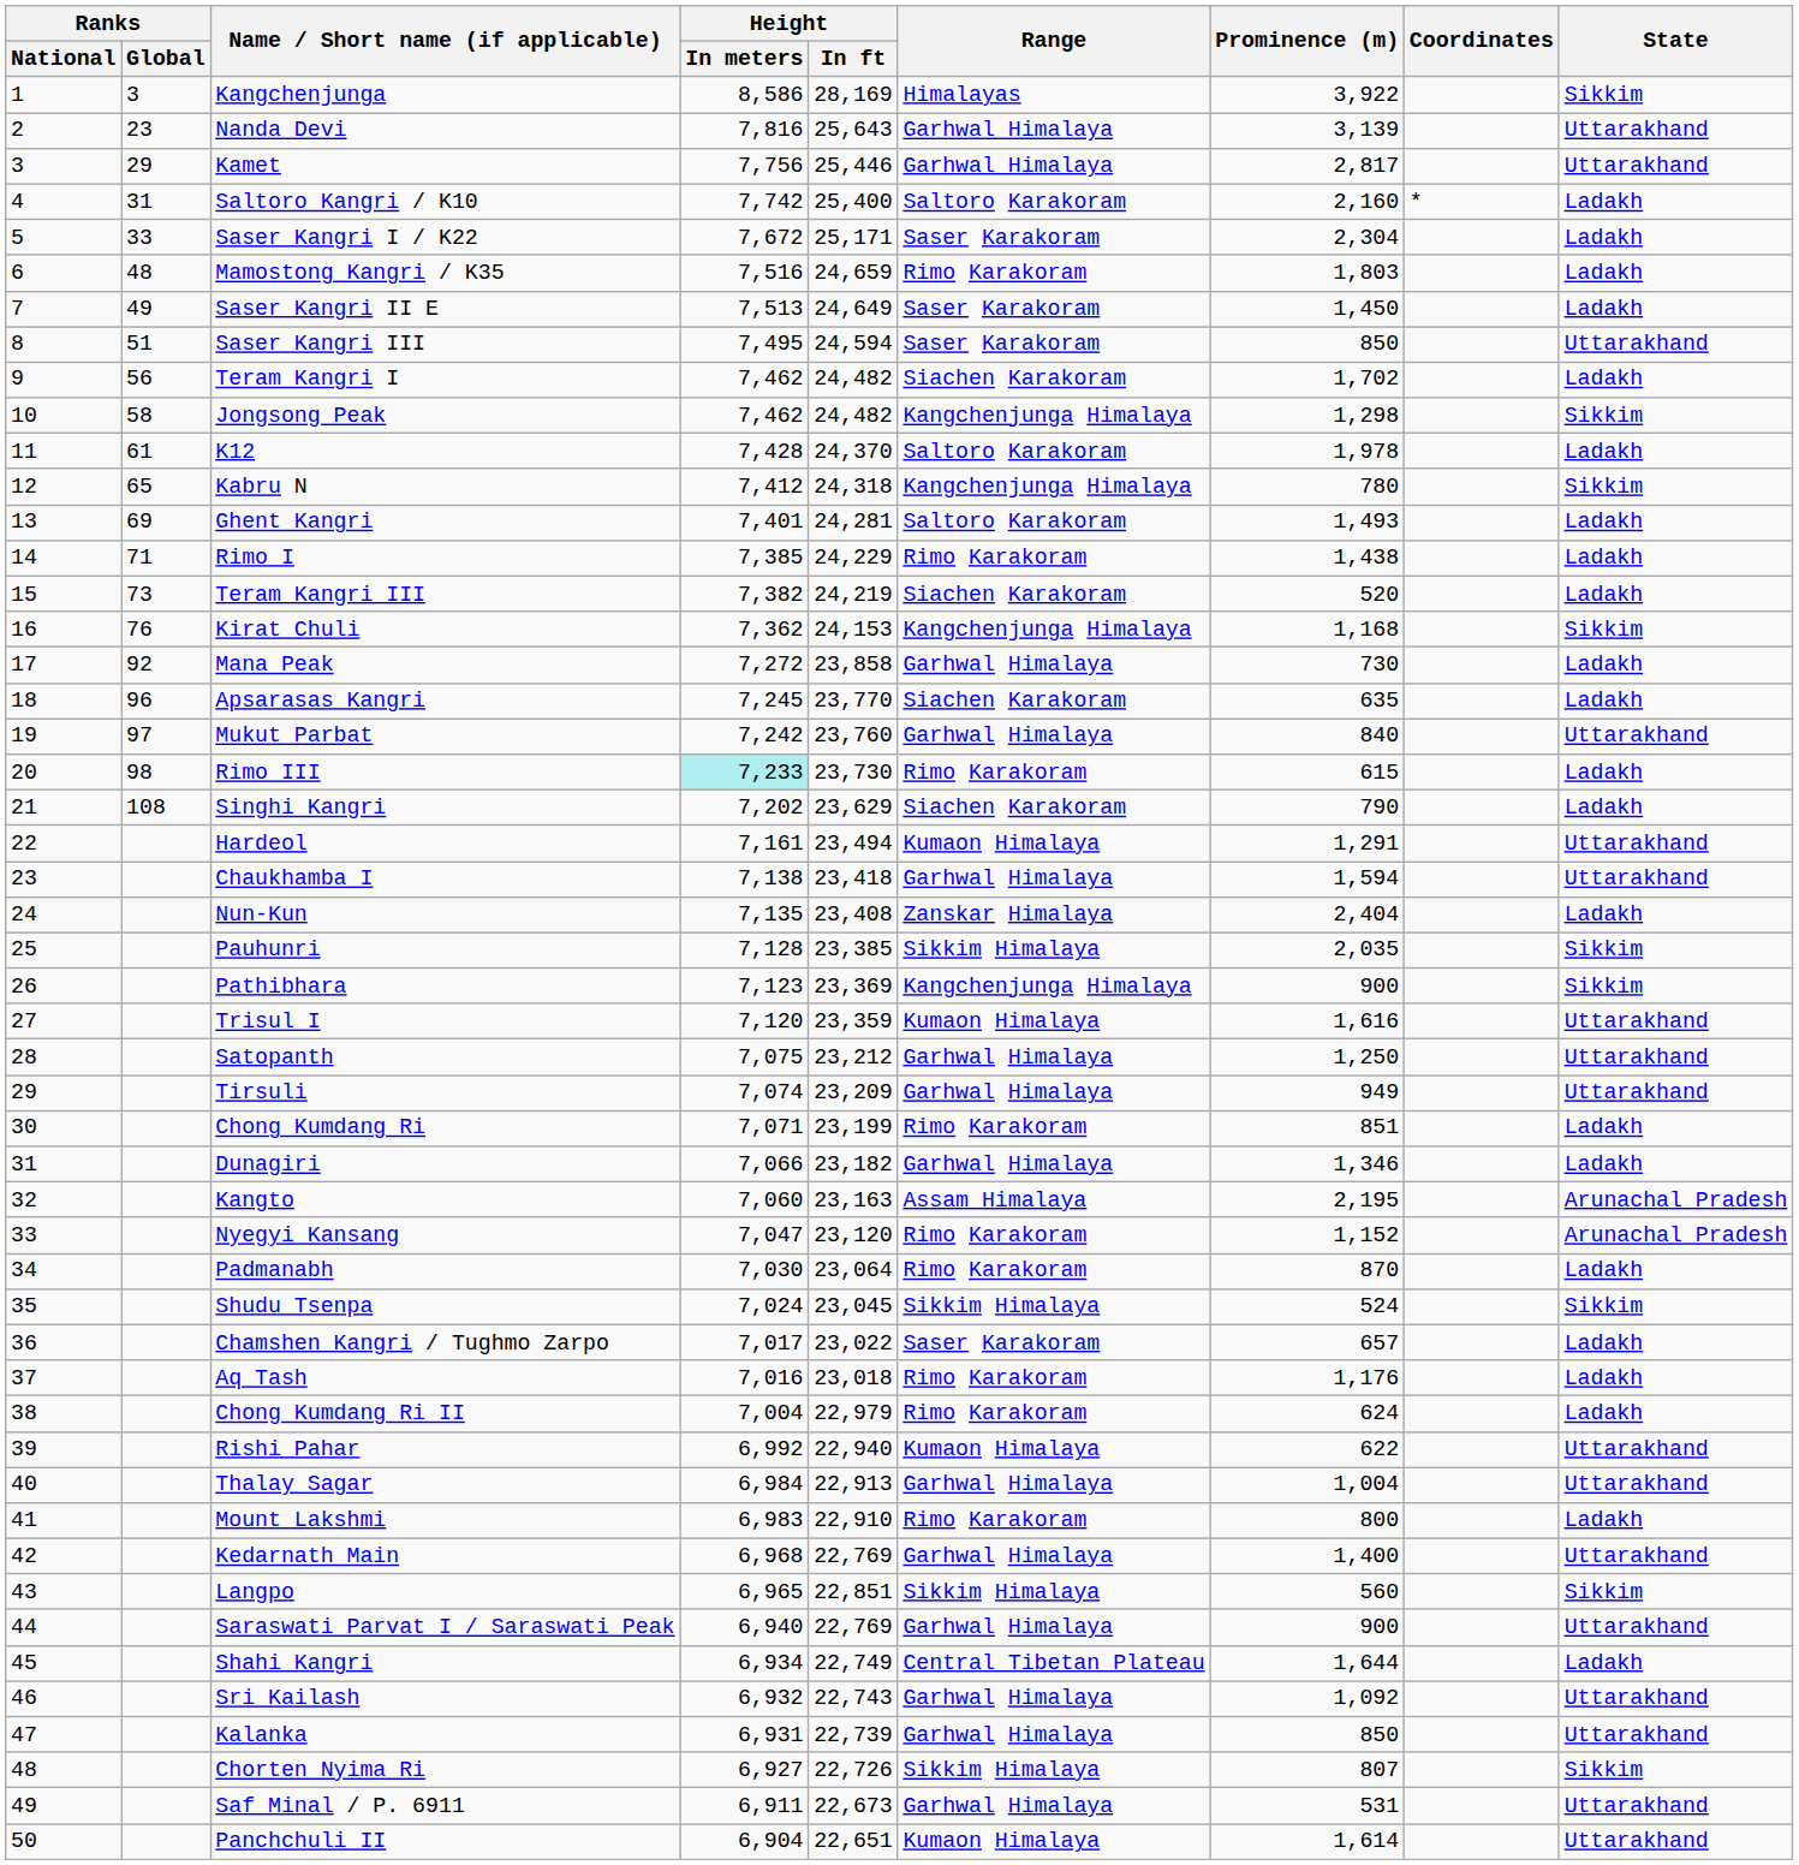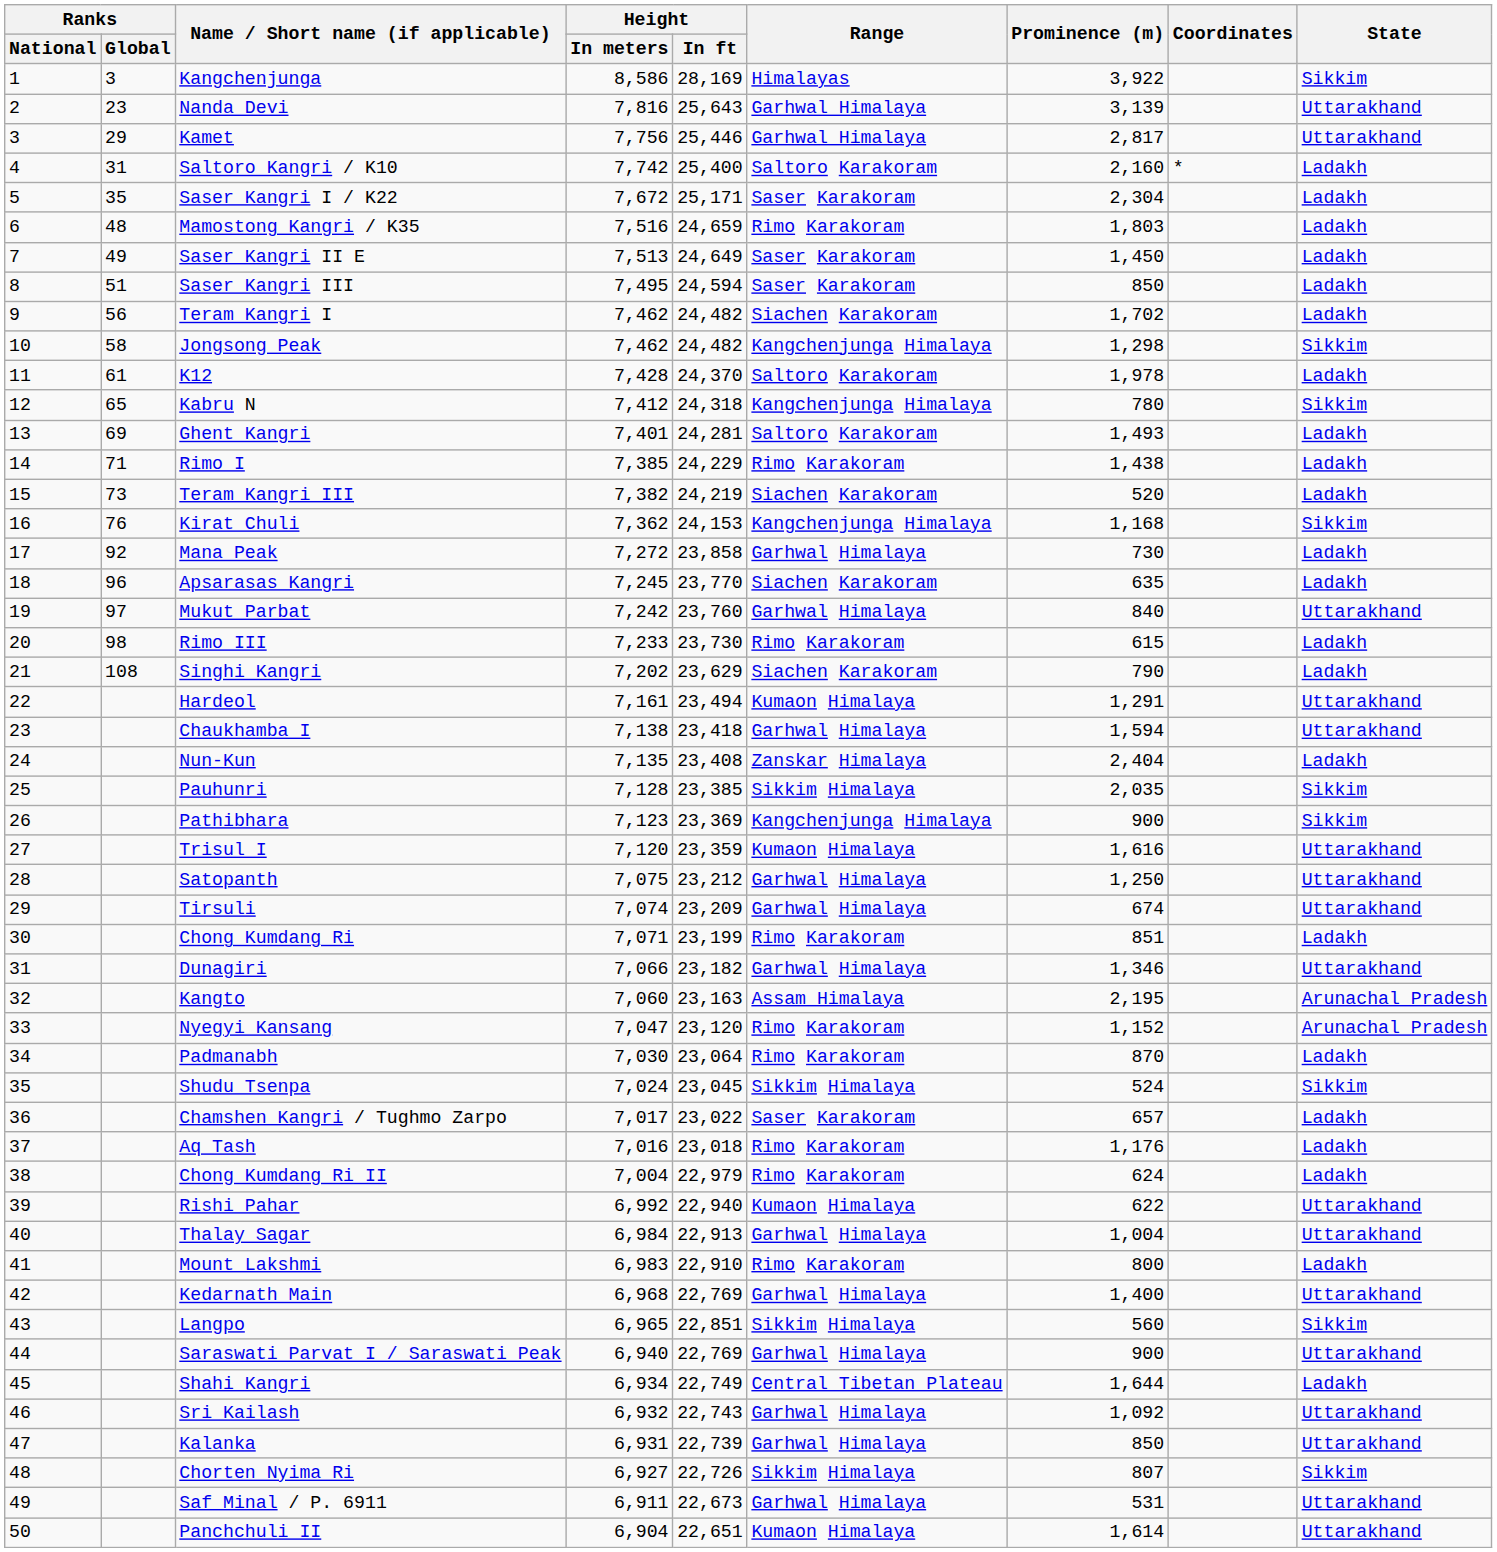 <table class="wikitable sortable sort-under-center col1center col2center col5center col4center col7center hover-highlight" "style="font-size: 100%">
 <tr>
 <th colspan=2>Ranks</th>
 <th rowspan=2>Name  / Short name (if applicable)</th>
 <th colspan=2>Height</th>
 <th rowspan=2>Range</th>
 <th rowspan=2>Prominence (m)</th>
 <th class="unsortable" ! rowspan=2>Coordinates</th>
 <th rowspan=2>State</th>
 </tr>
 <tr>
 <th>National</th>
 <th>Global</th>
 <th>In meters</th>
 <th>In ft</th>
 </tr>
 <tr>
 <td>1</td>
 <td>3</td>
 <td><a href='#'>Kangchenjunga</a></td>
 <td align="right">8,586</td>
 <td align="right">28,169</td>
 <td><a href='#'>Himalayas</a></td>
 <td align="right">3,922</td>
 <td></td>
 <td><a href='#'>Sikkim</a></td>
 </tr>
 <tr>
 <td>2</td>
 <td>23</td>
 <td><a href='#'>Nanda Devi</a></td>
 <td align="right">7,816</td>
 <td align="right">25,643</td>
 <td><a href='#'>Garhwal Himalaya</a></td>
 <td align="right">3,139</td>
 <td></td>
 <td><a href='#'>Uttarakhand</a></td>
 </tr>
 <tr>
 <td>3</td>
 <td>29</td>
 <td><a href='#'>Kamet</a></td>
 <td align="right">7,756</td>
 <td align="right">25,446</td>
 <td><a href='#'>Garhwal Himalaya</a></td>
 <td align="right">2,817</td>
 <td></td>
 <td><a href='#'>Uttarakhand</a></td>
 </tr>
 <tr>
 <td>4</td>
 <td>31</td>
 <td><a href='#'>Saltoro Kangri</a> / K10</td>
 <td align="right">7,742</td>
 <td align="right">25,400</td>
 <td><a href='#'>Saltoro</a> <a href='#'>Karakoram</a></td>
 <td align="right">2,160</td>
 <td> *</td>
 <td><a href='#'>Ladakh</a></td>
 </tr>
 <tr>
 <td>5</td>
-<td>33</td>
+<td>35</td>
 <td><a href='#'>Saser Kangri</a> I / K22</td>
 <td align="right">7,672</td>
 <td align="right">25,171</td>
 <td><a href='#'>Saser</a> <a href='#'>Karakoram</a></td>
 <td align="right">2,304</td>
 <td></td>
 <td><a href='#'>Ladakh</a></td>
 </tr>
 <tr>
 <td>6</td>
 <td>48</td>
 <td><a href='#'>Mamostong Kangri</a> / K35</td>
 <td align="right">7,516</td>
 <td align="right">24,659</td>
 <td><a href='#'>Rimo</a> <a href='#'>Karakoram</a></td>
 <td align="right">1,803</td>
 <td></td>
 <td><a href='#'>Ladakh</a></td>
 </tr>
 <tr>
 <td>7</td>
 <td>49</td>
 <td><a href='#'>Saser Kangri</a> II E</td>
 <td align="right">7,513</td>
 <td align="right">24,649</td>
 <td><a href='#'>Saser</a> <a href='#'>Karakoram</a></td>
 <td align="right">1,450</td>
 <td></td>
 <td><a href='#'>Ladakh</a></td>
 </tr>
 <tr>
 <td>8</td>
 <td>51</td>
 <td><a href='#'>Saser Kangri</a> III</td>
 <td align="right">7,495</td>
 <td align="right">24,594</td>
 <td><a href='#'>Saser</a> <a href='#'>Karakoram</a></td>
 <td align="right">850</td>
 <td></td>
-<td><a href='#'>Uttarakhand</a></td>
+<td><a href='#'>Ladakh</a></td>
 </tr>
 <tr>
 <td>9</td>
 <td>56</td>
 <td><a href='#'>Teram Kangri</a> I</td>
 <td align="right">7,462</td>
 <td align="right">24,482</td>
 <td><a href='#'>Siachen</a> <a href='#'>Karakoram</a></td>
 <td align="right">1,702</td>
 <td></td>
 <td><a href='#'>Ladakh</a></td>
 </tr>
 <tr>
 <td>10</td>
 <td>58</td>
 <td><a href='#'>Jongsong Peak</a></td>
 <td align="right">7,462</td>
 <td align="right">24,482</td>
 <td><a href='#'>Kangchenjunga</a> <a href='#'>Himalaya</a></td>
 <td align="right">1,298</td>
 <td></td>
 <td><a href='#'>Sikkim</a></td>
 </tr>
 <tr>
 <td>11</td>
 <td>61</td>
 <td><a href='#'>K12</a></td>
 <td align="right">7,428</td>
 <td align="right">24,370</td>
 <td><a href='#'>Saltoro</a> <a href='#'>Karakoram</a></td>
 <td align="right">1,978</td>
 <td></td>
 <td><a href='#'>Ladakh</a></td>
 </tr>
 <tr>
 <td>12</td>
 <td>65</td>
 <td><a href='#'>Kabru</a> N</td>
 <td align="right">7,412</td>
 <td align="right">24,318</td>
 <td><a href='#'>Kangchenjunga</a> <a href='#'>Himalaya</a></td>
 <td align="right">780</td>
 <td></td>
 <td><a href='#'>Sikkim</a></td>
 </tr>
 <tr>
 <td>13</td>
 <td>69</td>
 <td><a href='#'>Ghent Kangri</a></td>
 <td align="right">7,401</td>
 <td align="right">24,281</td>
 <td><a href='#'>Saltoro</a> <a href='#'>Karakoram</a></td>
 <td align="right">1,493</td>
 <td></td>
 <td><a href='#'>Ladakh</a></td>
 </tr>
 <tr>
 <td>14</td>
 <td>71</td>
 <td><a href='#'>Rimo I</a></td>
 <td align="right">7,385</td>
 <td align="right">24,229</td>
 <td><a href='#'>Rimo</a> <a href='#'>Karakoram</a></td>
 <td align="right">1,438</td>
 <td></td>
 <td><a href='#'>Ladakh</a></td>
 </tr>
 <tr>
 <td>15</td>
 <td>73</td>
 <td><a href='#'>Teram Kangri III</a></td>
 <td align="right">7,382</td>
 <td align="right">24,219</td>
 <td><a href='#'>Siachen</a> <a href='#'>Karakoram</a></td>
 <td align="right">520</td>
 <td></td>
 <td><a href='#'>Ladakh</a></td>
 </tr>
 <tr>
 <td>16</td>
 <td>76</td>
 <td><a href='#'>Kirat Chuli</a></td>
 <td align="right">7,362</td>
 <td align="right">24,153</td>
 <td><a href='#'>Kangchenjunga</a> <a href='#'>Himalaya</a></td>
 <td align="right">1,168</td>
 <td></td>
 <td><a href='#'>Sikkim</a></td>
 </tr>
 <tr>
 <td>17</td>
 <td>92</td>
 <td><a href='#'>Mana Peak</a></td>
 <td align="right">7,272</td>
 <td align="right">23,858</td>
 <td><a href='#'>Garhwal</a> <a href='#'>Himalaya</a></td>
 <td align="right">730</td>
 <td></td>
 <td><a href='#'>Ladakh</a></td>
 </tr>
 <tr>
 <td>18</td>
 <td>96</td>
 <td><a href='#'>Apsarasas Kangri</a></td>
 <td align="right">7,245</td>
 <td align="right">23,770</td>
 <td><a href='#'>Siachen</a> <a href='#'>Karakoram</a></td>
 <td align="right">635</td>
 <td></td>
 <td><a href='#'>Ladakh</a></td>
 </tr>
 <tr>
 <td>19</td>
 <td>97</td>
 <td><a href='#'>Mukut Parbat</a></td>
 <td align="right">7,242</td>
 <td align="right">23,760</td>
 <td><a href='#'>Garhwal</a> <a href='#'>Himalaya</a></td>
 <td align="right">840</td>
 <td></td>
 <td><a href='#'>Uttarakhand</a></td>
 </tr>
 <tr>
 <td>20</td>
 <td>98</td>
 <td><a href='#'>Rimo III</a></td>
-<td align="right" style="background: paleturquoise;">7,233</td>
+<td align="right">7,233</td>
 <td align="right">23,730</td>
 <td><a href='#'>Rimo</a> <a href='#'>Karakoram</a></td>
 <td align="right">615</td>
 <td></td>
 <td><a href='#'>Ladakh</a></td>
 </tr>
 <tr>
 <td>21</td>
 <td>108</td>
 <td><a href='#'>Singhi Kangri</a></td>
 <td align="right">7,202</td>
 <td align="right">23,629</td>
 <td><a href='#'>Siachen</a> <a href='#'>Karakoram</a></td>
 <td align="right">790</td>
 <td></td>
 <td><a href='#'>Ladakh</a></td>
 </tr>
 <tr>
 <td>22</td>
 <td></td>
 <td><a href='#'>Hardeol</a></td>
 <td align="right">7,161</td>
 <td align="right">23,494</td>
 <td><a href='#'>Kumaon</a> <a href='#'>Himalaya</a></td>
 <td align="right">1,291</td>
 <td></td>
 <td><a href='#'>Uttarakhand</a></td>
 </tr>
 <tr>
 <td>23</td>
 <td></td>
 <td><a href='#'>Chaukhamba I</a></td>
 <td align="right">7,138</td>
 <td align="right">23,418</td>
 <td><a href='#'>Garhwal</a> <a href='#'>Himalaya</a></td>
 <td align="right">1,594</td>
 <td></td>
 <td><a href='#'>Uttarakhand</a></td>
 </tr>
 <tr>
 <td>24</td>
 <td></td>
 <td><a href='#'>Nun-Kun</a></td>
 <td align="right">7,135</td>
 <td align="right">23,408</td>
 <td><a href='#'>Zanskar</a> <a href='#'>Himalaya</a></td>
 <td align="right">2,404</td>
 <td></td>
 <td><a href='#'>Ladakh</a></td>
 </tr>
 <tr>
 <td>25</td>
 <td></td>
 <td><a href='#'>Pauhunri</a></td>
 <td align="right">7,128</td>
 <td align="right">23,385</td>
 <td><a href='#'>Sikkim</a> <a href='#'>Himalaya</a></td>
 <td align="right">2,035</td>
 <td></td>
 <td><a href='#'>Sikkim</a></td>
 </tr>
 <tr>
 <td>26</td>
 <td></td>
 <td><a href='#'>Pathibhara</a></td>
 <td align="right">7,123</td>
 <td align="right">23,369</td>
 <td><a href='#'>Kangchenjunga</a> <a href='#'>Himalaya</a></td>
 <td align="right">900</td>
 <td></td>
 <td><a href='#'>Sikkim</a></td>
 </tr>
 <tr>
 <td>27</td>
 <td></td>
 <td><a href='#'>Trisul I</a></td>
 <td align="right">7,120</td>
 <td align="right">23,359</td>
 <td><a href='#'>Kumaon</a> <a href='#'>Himalaya</a></td>
 <td align="right">1,616</td>
 <td></td>
 <td><a href='#'>Uttarakhand</a></td>
 </tr>
 <tr>
 <td>28</td>
 <td></td>
 <td><a href='#'>Satopanth</a></td>
 <td align="right">7,075</td>
 <td align="right">23,212</td>
 <td><a href='#'>Garhwal</a> <a href='#'>Himalaya</a></td>
 <td align="right">1,250</td>
 <td></td>
 <td><a href='#'>Uttarakhand</a></td>
 </tr>
 <tr>
 <td>29</td>
 <td></td>
 <td><a href='#'>Tirsuli</a></td>
 <td align="right">7,074</td>
 <td align="right">23,209</td>
 <td><a href='#'>Garhwal</a> <a href='#'>Himalaya</a></td>
-<td align="right">949</td>
+<td align="right">674</td>
 <td></td>
 <td><a href='#'>Uttarakhand</a></td>
 </tr>
 <tr>
 <td>30</td>
 <td></td>
 <td><a href='#'>Chong Kumdang Ri</a></td>
 <td align="right">7,071</td>
 <td align="right">23,199</td>
 <td><a href='#'>Rimo</a> <a href='#'>Karakoram</a></td>
 <td align="right">851</td>
 <td></td>
 <td><a href='#'>Ladakh</a></td>
 </tr>
 <tr>
 <td>31</td>
 <td></td>
 <td><a href='#'>Dunagiri</a></td>
 <td align="right">7,066</td>
 <td align="right">23,182</td>
 <td><a href='#'>Garhwal</a> <a href='#'>Himalaya</a></td>
 <td align="right">1,346</td>
 <td></td>
-<td><a href='#'>Ladakh</a></td>
+<td><a href='#'>Uttarakhand</a></td>
 </tr>
 <tr>
 <td>32</td>
 <td></td>
 <td><a href='#'>Kangto</a></td>
 <td align="right">7,060</td>
 <td align="right">23,163</td>
 <td><a href='#'>Assam Himalaya</a></td>
 <td align="right">2,195</td>
 <td></td>
 <td><a href='#'>Arunachal Pradesh</a></td>
 </tr>
 <tr>
 <td>33</td>
 <td></td>
 <td><a href='#'>Nyegyi Kansang</a></td>
 <td align="right">7,047</td>
 <td align="right">23,120</td>
 <td><a href='#'>Rimo</a> <a href='#'>Karakoram</a></td>
 <td align="right">1,152</td>
 <td></td>
 <td><a href='#'>Arunachal Pradesh</a></td>
 </tr>
 <tr>
 <td>34</td>
 <td></td>
 <td><a href='#'>Padmanabh</a></td>
 <td align="right">7,030</td>
 <td align="right">23,064</td>
 <td><a href='#'>Rimo</a> <a href='#'>Karakoram</a></td>
 <td align="right">870</td>
 <td></td>
 <td><a href='#'>Ladakh</a></td>
 </tr>
 <tr>
 <td>35</td>
 <td></td>
 <td><a href='#'>Shudu Tsenpa</a></td>
 <td align="right">7,024</td>
 <td align="right">23,045</td>
 <td><a href='#'>Sikkim</a> <a href='#'>Himalaya</a></td>
 <td align="right">524</td>
 <td></td>
 <td><a href='#'>Sikkim</a></td>
 </tr>
 <tr>
 <td>36</td>
 <td></td>
 <td><a href='#'>Chamshen Kangri</a> / Tughmo Zarpo</td>
 <td align="right">7,017</td>
 <td align="right">23,022</td>
 <td><a href='#'>Saser</a> <a href='#'>Karakoram</a></td>
 <td align="right">657</td>
 <td></td>
 <td><a href='#'>Ladakh</a></td>
 </tr>
 <tr>
 <td>37</td>
 <td></td>
 <td><a href='#'>Aq Tash</a></td>
 <td align="right">7,016</td>
 <td align="right">23,018</td>
 <td><a href='#'>Rimo</a> <a href='#'>Karakoram</a></td>
 <td align="right">1,176</td>
 <td></td>
 <td><a href='#'>Ladakh</a></td>
 </tr>
 <tr>
 <td>38</td>
 <td></td>
 <td><a href='#'>Chong Kumdang Ri II</a></td>
 <td align="right">7,004</td>
 <td align="right">22,979</td>
 <td><a href='#'>Rimo</a> <a href='#'>Karakoram</a></td>
 <td align="right">624</td>
 <td></td>
 <td><a href='#'>Ladakh</a></td>
 </tr>
 <tr>
 <td>39</td>
 <td></td>
 <td><a href='#'>Rishi Pahar</a></td>
 <td align="right">6,992</td>
 <td align="right">22,940</td>
 <td><a href='#'>Kumaon</a> <a href='#'>Himalaya</a></td>
 <td align="right">622</td>
 <td></td>
 <td><a href='#'>Uttarakhand</a></td>
 </tr>
 <tr>
 <td>40</td>
 <td></td>
 <td><a href='#'>Thalay Sagar</a></td>
 <td align="right">6,984</td>
 <td align="right">22,913</td>
 <td><a href='#'>Garhwal</a> <a href='#'>Himalaya</a></td>
 <td align="right">1,004</td>
 <td></td>
 <td><a href='#'>Uttarakhand</a></td>
 </tr>
 <tr>
 <td>41</td>
 <td></td>
 <td><a href='#'>Mount Lakshmi</a></td>
 <td align="right">6,983</td>
 <td align="right">22,910</td>
 <td><a href='#'>Rimo</a> <a href='#'>Karakoram</a></td>
 <td align="right">800</td>
 <td></td>
 <td><a href='#'>Ladakh</a></td>
 </tr>
 <tr>
 <td>42</td>
 <td></td>
 <td><a href='#'>Kedarnath Main</a></td>
 <td align="right">6,968</td>
 <td align="right">22,769</td>
 <td><a href='#'>Garhwal</a> <a href='#'>Himalaya</a></td>
 <td align="right">1,400</td>
 <td></td>
 <td><a href='#'>Uttarakhand</a></td>
 </tr>
 <tr>
 <td>43</td>
 <td></td>
 <td><a href='#'>Langpo</a></td>
 <td align="right">6,965</td>
 <td align="right">22,851</td>
 <td><a href='#'>Sikkim</a> <a href='#'>Himalaya</a></td>
 <td align="right">560</td>
 <td></td>
 <td><a href='#'>Sikkim</a></td>
 </tr>
 <tr>
 <td>44</td>
 <td></td>
 <td><a href='#'>Saraswati Parvat I / Saraswati Peak</a></td>
 <td align="right">6,940</td>
 <td align="right">22,769</td>
 <td><a href='#'>Garhwal</a> <a href='#'>Himalaya</a></td>
 <td align="right">900</td>
 <td></td>
 <td><a href='#'>Uttarakhand</a></td>
 </tr>
 <tr>
 <td>45</td>
 <td></td>
 <td><a href='#'>Shahi Kangri</a></td>
 <td align="right">6,934</td>
 <td align="right">22,749</td>
 <td><a href='#'>Central Tibetan Plateau</a></td>
 <td align="right">1,644</td>
 <td></td>
 <td><a href='#'>Ladakh</a></td>
 </tr>
 <tr>
 <td>46</td>
 <td></td>
 <td><a href='#'>Sri Kailash</a></td>
 <td align="right">6,932</td>
 <td align="right">22,743</td>
 <td><a href='#'>Garhwal</a> <a href='#'>Himalaya</a></td>
 <td align="right">1,092</td>
 <td></td>
 <td><a href='#'>Uttarakhand</a></td>
 </tr>
 <tr>
 <td>47</td>
 <td></td>
 <td><a href='#'>Kalanka</a></td>
 <td align="right">6,931</td>
 <td align="right">22,739</td>
 <td><a href='#'>Garhwal</a> <a href='#'>Himalaya</a></td>
 <td align="right">850</td>
 <td></td>
 <td><a href='#'>Uttarakhand</a></td>
 </tr>
 <tr>
 <td>48</td>
 <td></td>
 <td><a href='#'>Chorten Nyima Ri</a></td>
 <td align="right">6,927</td>
 <td align="right">22,726</td>
 <td><a href='#'>Sikkim</a> <a href='#'>Himalaya</a></td>
 <td align="right">807</td>
 <td></td>
 <td><a href='#'>Sikkim</a></td>
 </tr>
 <tr>
 <td>49</td>
 <td></td>
 <td><a href='#'>Saf Minal</a> / P. 6911</td>
 <td align="right">6,911</td>
 <td align="right">22,673</td>
 <td><a href='#'>Garhwal</a> <a href='#'>Himalaya</a></td>
 <td align="right">531</td>
 <td></td>
 <td><a href='#'>Uttarakhand</a></td>
 </tr>
 <tr>
 <td>50</td>
 <td></td>
 <td><a href='#'>Panchchuli II</a></td>
 <td align="right">6,904</td>
 <td align="right">22,651</td>
 <td><a href='#'>Kumaon</a> <a href='#'>Himalaya</a></td>
 <td align="right">1,614</td>
 <td></td>
 <td><a href='#'>Uttarakhand</a></td>
 </tr>
 </table>
